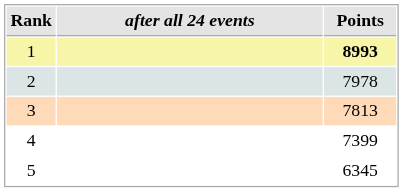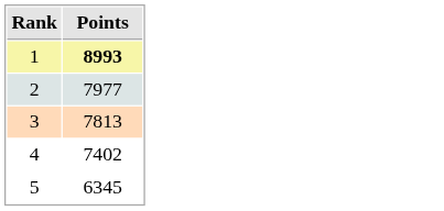 <table cellspacing="1" cellpadding="3" style="border:1px solid #AAAAAA;font-size:86%">
 <tr style="background-color: #E4E4E4;">
 <th style="border-bottom:1px solid #AAAAAA; width: 10px;">Rank</th>
-<th style="border-bottom:1px solid #AAAAAA; width: 200px;"><em>after all 24 events</em> </th>
 <th style="border-bottom:1px solid #AAAAAA; width: 50px;">Points</th>
 </tr>
 <tr style="background:#f7f6a8;">
 <td align=center>1</td>
-<td><strong></strong></td>
 <td align=center><strong>8993</strong></td>
 </tr>
 <tr style="background:#dce5e5;">
 <td align=center>2</td>
-<td></td>
-<td align=center>7978</td>
+<td align=center>7977</td>
 </tr>
 <tr style="background:#ffdab9;">
 <td align=center>3</td>
-<td></td>
 <td align=center>7813</td>
 </tr>
 <tr>
 <td align=center>4</td>
-<td></td>
-<td align=center>7399</td>
+<td align=center>7402</td>
 </tr>
 <tr>
 <td align=center>5</td>
-<td></td>
 <td align=center>6345</td>
 </tr>
 </table>
